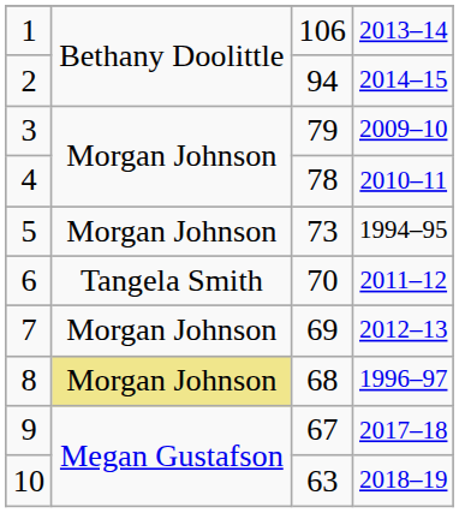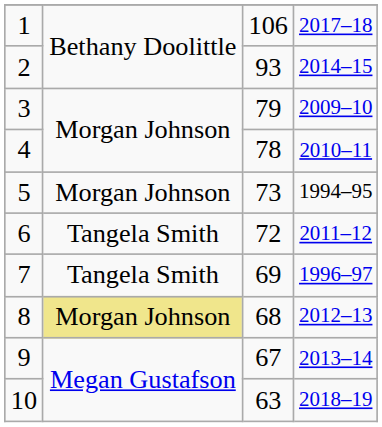 <table class="wikitable sortable" style="text-align: center">
 <tr>
 </tr>
 <tr>
 <td>1</td>
 <td rowspan=2>Bethany Doolittle</td>
 <td>106</td>
-<td style="font-size:80%;"><a href='#'>2013–14</a></td>
+<td style="font-size:80%;"><a href='#'>2017–18</a></td>
 </tr>
 <tr>
 <td>2</td>
-<td>94</td>
+<td>93</td>
 <td style="font-size:80%;"><a href='#'>2014–15</a></td>
 </tr>
 <tr>
 <td>3</td>
 <td rowspan=2>Morgan Johnson</td>
 <td>79</td>
 <td style="font-size:80%;"><a href='#'>2009–10</a></td>
 </tr>
 <tr>
 <td>4</td>
 <td>78</td>
 <td style="font-size:80%;"><a href='#'>2010–11</a></td>
 </tr>
 <tr>
 <td>5</td>
 <td>Morgan Johnson</td>
 <td>73</td>
 <td style="font-size:80%;">1994–95</td>
 </tr>
 <tr>
 <td>6</td>
 <td>Tangela Smith</td>
-<td>70</td>
+<td>72</td>
 <td style="font-size:80%;"><a href='#'>2011–12</a></td>
 </tr>
 <tr>
 <td>7</td>
-<td>Morgan Johnson</td>
+<td>Tangela Smith</td>
 <td>69</td>
-<td style="font-size:80%;"><a href='#'>2012–13</a></td>
+<td style="font-size:80%;"><a href='#'>1996–97</a></td>
 </tr>
 <tr>
 <td>8</td>
 <td style="background: khaki;">Morgan Johnson</td>
 <td>68</td>
-<td style="font-size:80%;"><a href='#'>1996–97</a></td>
+<td style="font-size:80%;"><a href='#'>2012–13</a></td>
 </tr>
 <tr>
 <td>9</td>
 <td rowspan=2><a href='#'>Megan Gustafson</a></td>
 <td>67</td>
-<td style="font-size:80%;"><a href='#'>2017–18</a></td>
+<td style="font-size:80%;"><a href='#'>2013–14</a></td>
 </tr>
 <tr>
 <td>10</td>
 <td>63</td>
 <td style="font-size:80%;"><a href='#'>2018–19</a></td>
 </tr>
 </table>
